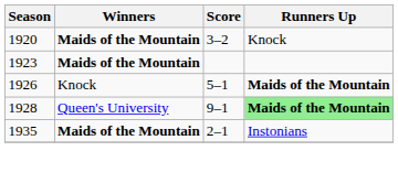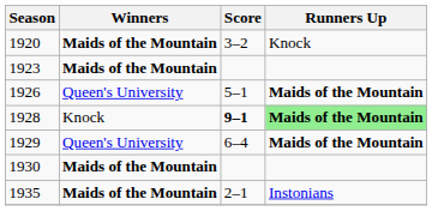 <table class="wikitable collapsible">
 <tr>
 <th>Season</th>
 <th>Winners</th>
 <th>Score</th>
 <th>Runners Up</th>
 </tr>
 <tr>
 <td>1920</td>
 <td><strong>Maids of the Mountain</strong></td>
 <td>3–2</td>
 <td>Knock</td>
 </tr>
 <tr>
 <td>1923</td>
 <td><strong>Maids of the Mountain</strong></td>
 <td></td>
 <td></td>
 </tr>
 <tr>
 <td>1926</td>
-<td>Knock </td>
+<td><a href='#'>Queen's University</a></td>
 <td>5–1</td>
 <td><strong>Maids of the Mountain</strong></td>
 </tr>
 <tr>
 <td>1928</td>
+<td>Knock </td>
+<td><strong>9–1</strong></td>
+<td style="background: lightgreen;"><strong>Maids of the Mountain</strong></td>
+</tr>
+<tr>
+<td>1929</td>
 <td><a href='#'>Queen's University</a></td>
-<td>9–1</td>
-<td style="background: lightgreen;"><strong>Maids of the Mountain</strong></td>
+<td>6–4 </td>
+<td><strong>Maids of the Mountain</strong></td>
+</tr>
+<tr>
+<td>1930</td>
+<td><strong>Maids of the Mountain</strong></td>
+<td></td>
+<td></td>
 </tr>
 <tr>
 <td>1935</td>
 <td><strong>Maids of the Mountain</strong> </td>
 <td>2–1 </td>
 <td><a href='#'>Instonians</a></td>
 </tr>
 <tr>
 </tr>
 </table>
